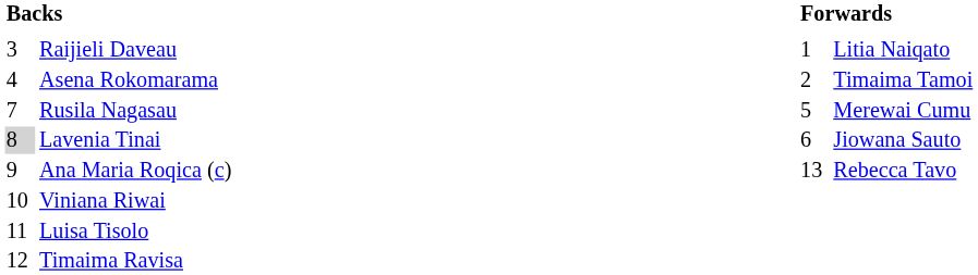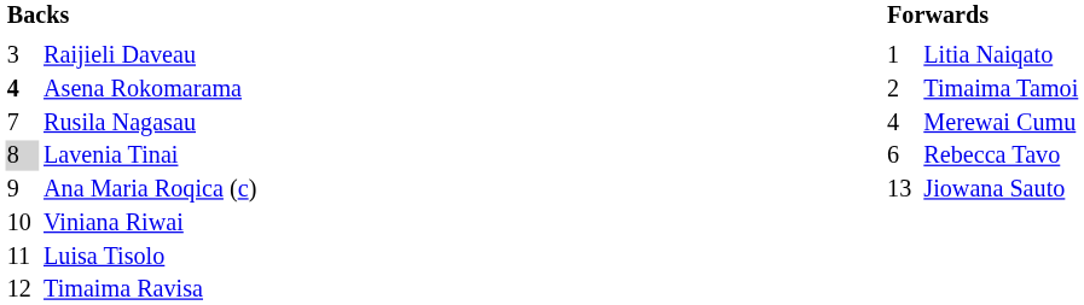 <table style="text-align:left">
 <tr>
 <th colspan=2>Backs</th>
 <th colspan=2>Forwards</th>
 </tr>
 <tr>
 <th style="width:20px;"></th>
 <th style="width:550px;"></th>
 <th style="width:20px;"></th>
 <th style="width:250px;"></th>
 </tr>
 <tr>
 <td align=centre>3</td>
 <td><a href='#'>Raijieli Daveau</a></td>
 <td align=centre>1</td>
 <td><a href='#'>Litia Naiqato</a></td>
 </tr>
 <tr>
-<td align=centre>4</td>
+<td align=centre><strong>4</strong></td>
 <td><a href='#'>Asena Rokomarama</a></td>
 <td align=centre>2</td>
 <td><a href='#'>Timaima Tamoi</a></td>
 </tr>
 <tr>
 <td align=centre>7</td>
 <td><a href='#'>Rusila Nagasau</a></td>
-<td align=centre>5</td>
+<td align=centre>4</td>
 <td><a href='#'>Merewai Cumu</a></td>
 </tr>
 <tr>
 <td align=centre style="background: lightgrey;">8</td>
 <td><a href='#'>Lavenia Tinai</a></td>
 <td align=centre>6</td>
-<td><a href='#'>Jiowana Sauto</a></td>
+<td><a href='#'>Rebecca Tavo</a></td>
 </tr>
 <tr>
 <td align=centre>9</td>
 <td><a href='#'>Ana Maria Roqica</a> (<a href='#'>c</a>)</td>
 <td align=centre>13</td>
-<td><a href='#'>Rebecca Tavo</a></td>
+<td><a href='#'>Jiowana Sauto</a></td>
 </tr>
 <tr>
 <td align=centre>10</td>
 <td><a href='#'>Viniana Riwai</a></td>
 <td align=centre></td>
 <td></td>
 </tr>
 <tr>
 <td align=centre>11</td>
 <td><a href='#'>Luisa Tisolo</a></td>
 <td align=centre></td>
 <td></td>
 </tr>
 <tr>
 <td align=centre>12</td>
 <td><a href='#'>Timaima Ravisa</a></td>
 <td align=centre></td>
 <td></td>
 </tr>
 </table>
